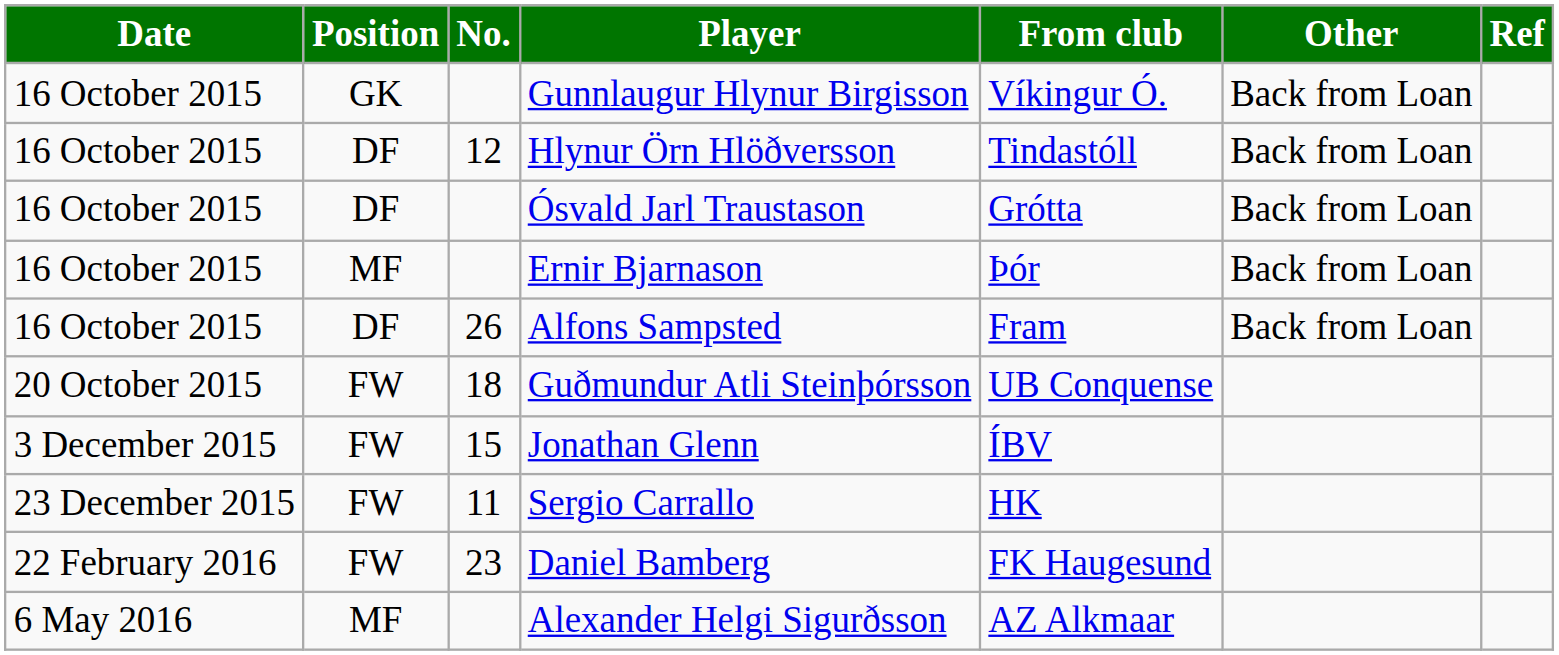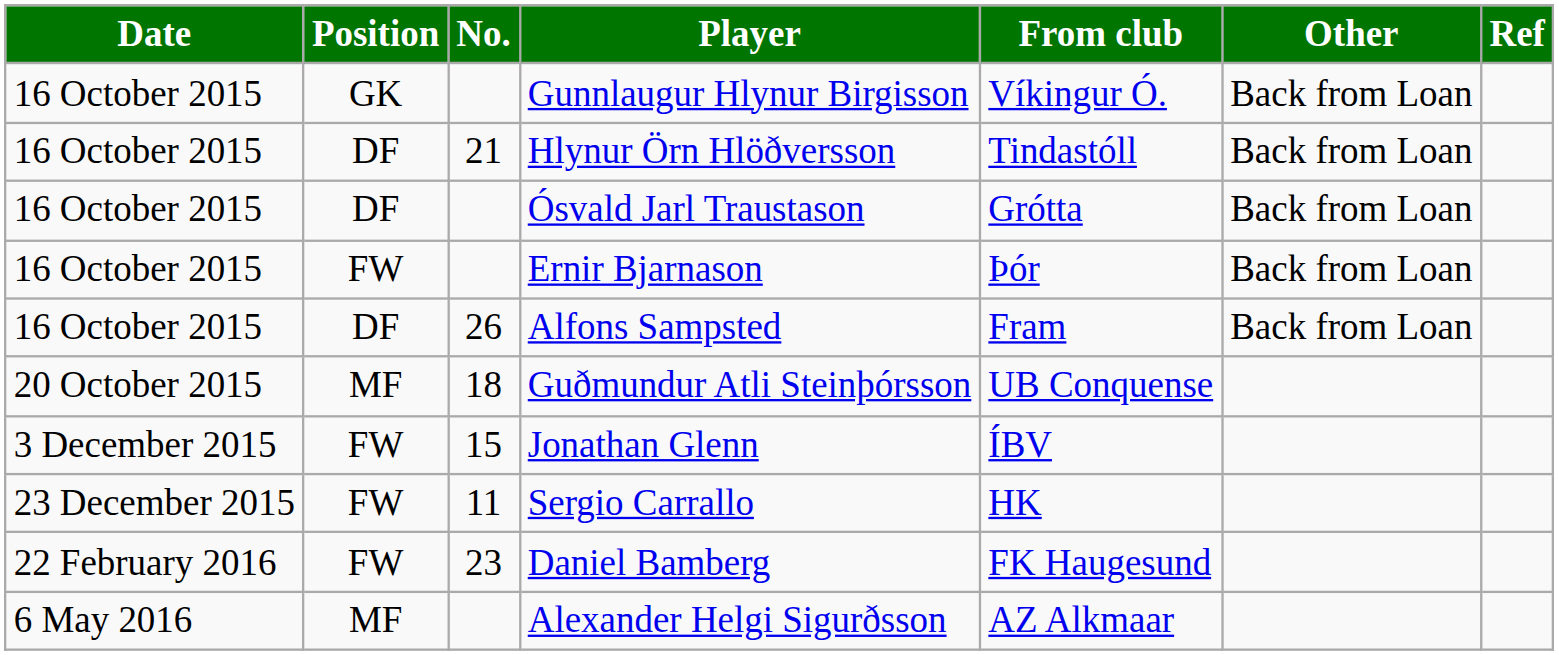 <table class="wikitable sortable">
 <tr>
 <th style="background:#007500; color:white;">Date</th>
 <th style="background:#007500; color:white;">Position</th>
 <th style="background:#007500; color:white;">No.</th>
 <th style="background:#007500; color:white;">Player</th>
 <th style="background:#007500; color:white;">From club</th>
 <th style="background:#007500; color:white;">Other</th>
 <th style="background:#007500; color:white;">Ref</th>
 </tr>
 <tr>
 <td>16 October 2015</td>
 <td style="text-align:center;">GK</td>
 <td style="text-align:center;"></td>
 <td style="text-align:left;"> <a href='#'>Gunnlaugur Hlynur Birgisson</a></td>
 <td style="text-align:left;"> <a href='#'>Víkingur Ó.</a></td>
 <td style="text-align:center;">Back from Loan</td>
 <td></td>
 </tr>
 <tr>
 <td>16 October 2015</td>
 <td style="text-align:center;">DF</td>
-<td style="text-align:center;">12</td>
+<td style="text-align:center;">21</td>
 <td style="text-align:left;"> <a href='#'>Hlynur Örn Hlöðversson</a></td>
 <td style="text-align:left;"> <a href='#'>Tindastóll</a></td>
 <td style="text-align:center;">Back from Loan</td>
 <td></td>
 </tr>
 <tr>
 <td>16 October 2015</td>
 <td style="text-align:center;">DF</td>
 <td style="text-align:center;"></td>
 <td style="text-align:left;"> <a href='#'>Ósvald Jarl Traustason</a></td>
 <td style="text-align:left;"> <a href='#'>Grótta</a></td>
 <td style="text-align:center;">Back from Loan</td>
 <td></td>
 </tr>
 <tr>
 <td>16 October 2015</td>
-<td style="text-align:center;">MF</td>
+<td style="text-align:center;">FW</td>
 <td style="text-align:center;"></td>
 <td style="text-align:left;"> <a href='#'>Ernir Bjarnason</a></td>
 <td style="text-align:left;"> <a href='#'>Þór</a></td>
 <td style="text-align:center;">Back from Loan</td>
 <td></td>
 </tr>
 <tr>
 <td>16 October 2015</td>
 <td style="text-align:center;">DF</td>
 <td style="text-align:center;">26</td>
 <td style="text-align:left;"> <a href='#'>Alfons Sampsted</a></td>
 <td style="text-align:left;"> <a href='#'>Fram</a></td>
 <td style="text-align:center;">Back from Loan</td>
 <td></td>
 </tr>
 <tr>
 <td>20 October 2015</td>
-<td style="text-align:center;">FW</td>
+<td style="text-align:center;">MF</td>
 <td style="text-align:center;">18</td>
 <td style="text-align:left;"> <a href='#'>Guðmundur Atli Steinþórsson</a></td>
 <td style="text-align:left;"> <a href='#'>UB Conquense</a></td>
 <td style="text-align:center;"></td>
 <td></td>
 </tr>
 <tr>
 <td>3 December 2015</td>
 <td style="text-align:center;">FW</td>
 <td style="text-align:center;">15</td>
 <td style="text-align:left;"> <a href='#'>Jonathan Glenn</a></td>
 <td style="text-align:left;"> <a href='#'>ÍBV</a></td>
 <td style="text-align:center;"></td>
 <td></td>
 </tr>
 <tr>
 <td>23 December 2015</td>
 <td style="text-align:center;">FW</td>
 <td style="text-align:center;">11</td>
 <td style="text-align:left;"> <a href='#'>Sergio Carrallo</a></td>
 <td style="text-align:left;"> <a href='#'>HK</a></td>
 <td style="text-align:center;"></td>
 <td></td>
 </tr>
 <tr>
 <td>22 February 2016</td>
 <td style="text-align:center;">FW</td>
 <td style="text-align:center;">23</td>
 <td style="text-align:left;"> <a href='#'>Daniel Bamberg</a></td>
 <td style="text-align:left;"> <a href='#'>FK Haugesund</a></td>
 <td style="text-align:center;"></td>
 <td></td>
 </tr>
 <tr>
 <td>6 May 2016</td>
 <td style="text-align:center;">MF</td>
 <td style="text-align:center;"></td>
 <td style="text-align:left;"> <a href='#'>Alexander Helgi Sigurðsson</a></td>
 <td style="text-align:left;"> <a href='#'>AZ Alkmaar</a></td>
 <td style="text-align:center;"></td>
 <td></td>
 </tr>
 </table>
